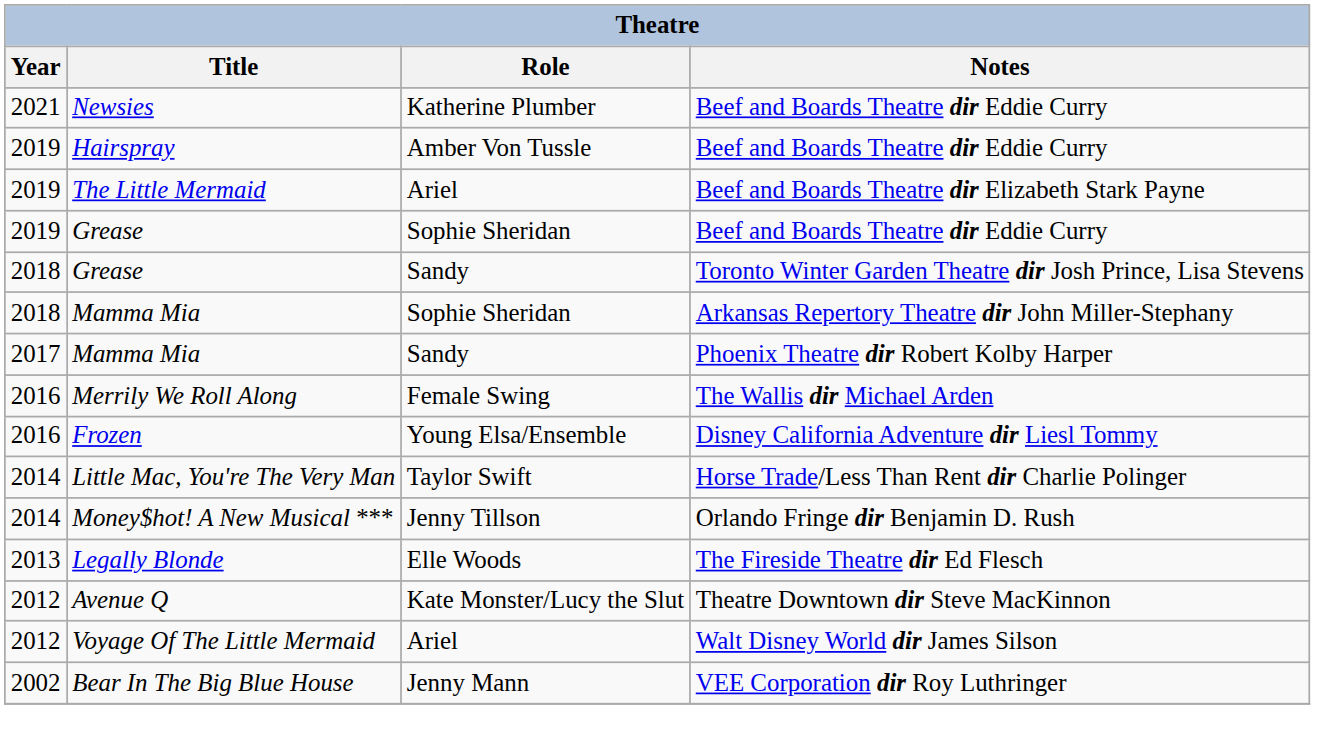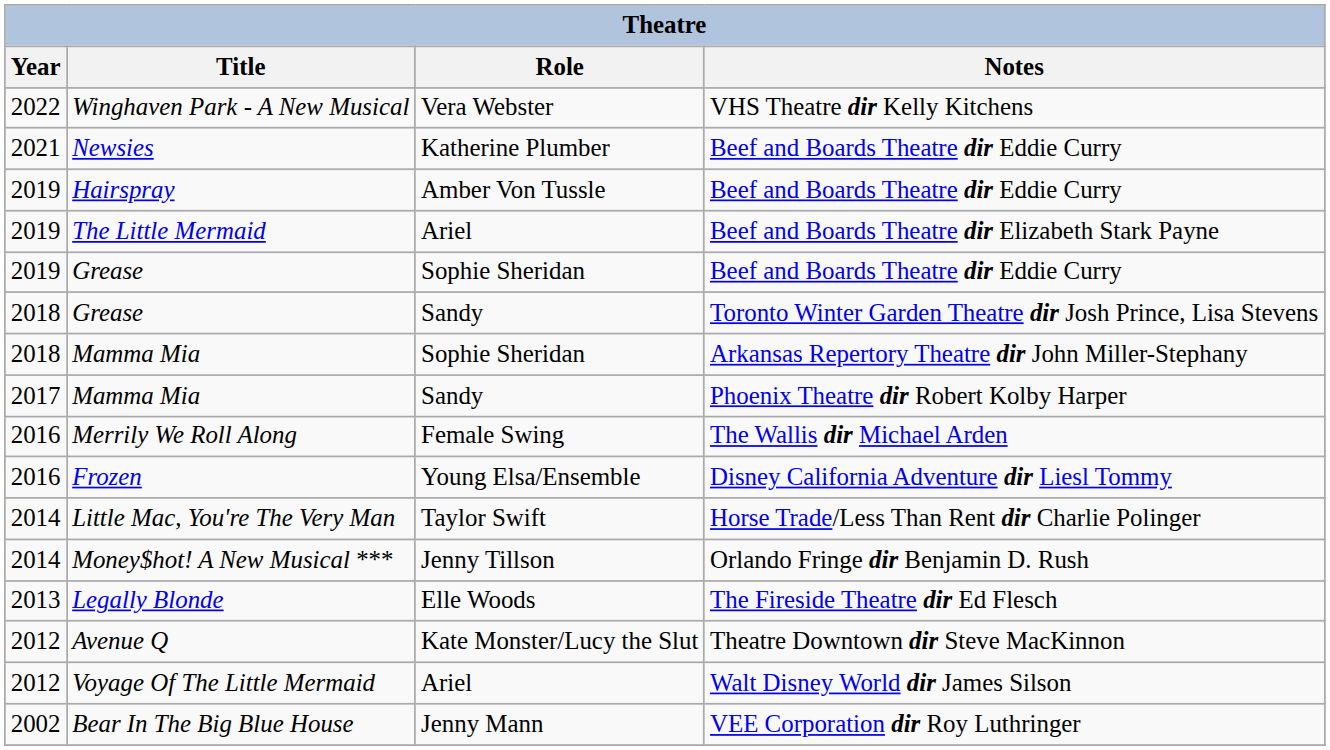 <table class="wikitable" style="font-size: 90%;">
 <tr>
 <th colspan="4" style="background: LightSteelBlue;">Theatre</th>
 </tr>
 <tr>
 <th>Year</th>
 <th>Title</th>
 <th>Role</th>
 <th>Notes</th>
+</tr>
+<tr>
+<td>2022</td>
+<td><em>Winghaven Park - A New Musical</em></td>
+<td>Vera Webster</td>
+<td>VHS Theatre <strong><em>dir</em></strong> Kelly Kitchens</td>
 </tr>
 <tr>
 <td>2021</td>
 <td><em><a href='#'>Newsies</a></em></td>
 <td>Katherine Plumber</td>
 <td><a href='#'>Beef and Boards Theatre</a> <strong><em>dir</em></strong> Eddie Curry</td>
 </tr>
 <tr>
 <td>2019</td>
 <td><em><a href='#'>Hairspray</a></em></td>
 <td>Amber Von Tussle</td>
 <td><a href='#'>Beef and Boards Theatre</a> <strong><em>dir</em></strong> Eddie Curry</td>
 </tr>
 <tr>
 <td>2019</td>
 <td><em><a href='#'>The Little Mermaid</a></em></td>
 <td>Ariel</td>
 <td><a href='#'>Beef and Boards Theatre</a> <strong><em>dir</em></strong> Elizabeth Stark Payne</td>
 </tr>
 <tr>
 <td>2019</td>
 <td><em>Grease</em></td>
 <td>Sophie Sheridan</td>
 <td><a href='#'>Beef and Boards Theatre</a> <strong><em>dir</em></strong> Eddie Curry</td>
 </tr>
 <tr>
 <td>2018</td>
 <td><em>Grease</em></td>
 <td>Sandy</td>
 <td><a href='#'>Toronto Winter Garden Theatre</a> <strong><em>dir</em></strong> Josh Prince, Lisa Stevens <br></td>
 </tr>
 <tr>
 <td>2018</td>
 <td><em>Mamma Mia</em></td>
 <td>Sophie Sheridan</td>
 <td><a href='#'>Arkansas Repertory Theatre</a> <strong><em>dir</em></strong> John Miller-Stephany</td>
 </tr>
 <tr>
 <td>2017</td>
 <td><em>Mamma Mia</em></td>
 <td>Sandy</td>
 <td><a href='#'>Phoenix Theatre</a>  <strong><em>dir</em></strong> Robert Kolby Harper</td>
 </tr>
 <tr>
 <td>2016</td>
 <td><em>Merrily We Roll Along</em></td>
 <td>Female Swing</td>
 <td><a href='#'>The Wallis</a> <strong><em>dir</em></strong> <a href='#'>Michael Arden</a></td>
 </tr>
 <tr>
 <td>2016</td>
 <td><em><a href='#'>Frozen</a></em></td>
 <td>Young Elsa/Ensemble</td>
 <td><a href='#'>Disney California Adventure</a> <strong><em>dir</em></strong> <a href='#'>Liesl Tommy</a></td>
 </tr>
 <tr>
 <td>2014</td>
 <td><em>Little Mac, You're The Very Man</em></td>
 <td>Taylor Swift</td>
 <td><a href='#'>Horse Trade</a>/Less Than Rent <strong><em>dir</em></strong> Charlie Polinger</td>
 </tr>
 <tr>
 <td>2014</td>
 <td><em>Money$hot! A New Musical</em> ***</td>
 <td>Jenny Tillson</td>
 <td>Orlando Fringe <strong><em>dir</em></strong> Benjamin D. Rush</td>
 </tr>
 <tr>
 <td>2013</td>
 <td><em><a href='#'>Legally Blonde</a></em></td>
 <td>Elle Woods</td>
 <td><a href='#'>The Fireside Theatre</a> <strong><em>dir</em></strong> Ed Flesch</td>
 </tr>
 <tr>
 <td>2012</td>
 <td><em>Avenue Q</em></td>
 <td>Kate Monster/Lucy the Slut</td>
 <td>Theatre Downtown <strong><em>dir</em></strong> Steve MacKinnon</td>
 </tr>
 <tr>
 <td>2012</td>
 <td><em>Voyage Of The Little Mermaid</em></td>
 <td>Ariel</td>
 <td><a href='#'>Walt Disney World</a> <strong><em>dir</em></strong> James Silson</td>
 </tr>
 <tr>
 <td>2002</td>
 <td><em>Bear In The Big Blue House</em></td>
 <td>Jenny Mann</td>
 <td><a href='#'>VEE Corporation</a> <strong><em>dir</em></strong> Roy Luthringer</td>
 </tr>
 <tr>
 </tr>
 </table>
